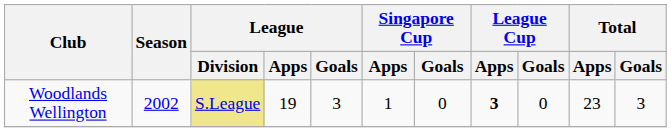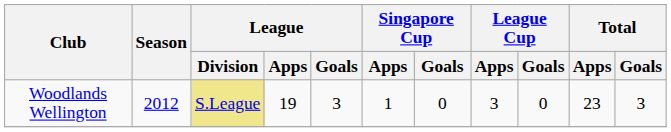 <table class="wikitable" style="text-align:center;">
 <tr>
 <th rowspan="2">Club</th>
 <th rowspan="2">Season</th>
 <th colspan="3">League</th>
 <th colspan="2"><a href='#'>Singapore Cup</a></th>
 <th colspan="2"><a href='#'>League Cup</a></th>
 <th colspan="2">Total</th>
 </tr>
 <tr>
 <th>Division</th>
 <th>Apps</th>
 <th>Goals</th>
 <th>Apps</th>
 <th>Goals</th>
 <th>Apps</th>
 <th>Goals</th>
 <th>Apps</th>
 <th>Goals</th>
 </tr>
 <tr>
 <td rowspan="1"><a href='#'>Woodlands Wellington</a></td>
-<td><a href='#'>2002</a></td>
+<td><a href='#'>2012</a></td>
 <td style="background: khaki;"><a href='#'>S.League</a></td>
 <td>19</td>
 <td>3</td>
 <td>1</td>
 <td>0</td>
-<td><strong>3</strong></td>
+<td>3</td>
 <td>0</td>
 <td>23</td>
 <td>3</td>
 </tr>
 <tr>
 </tr>
 </table>
